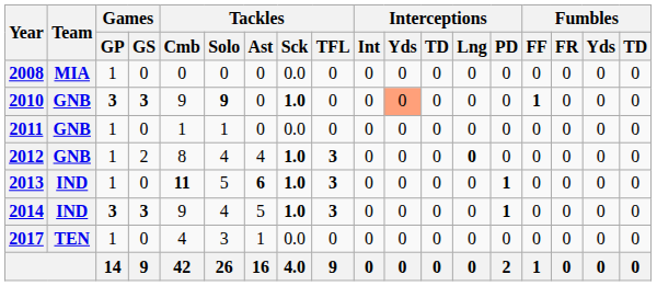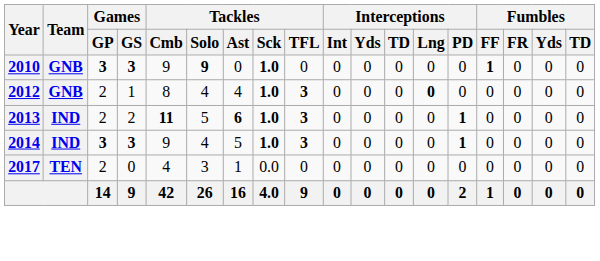 <table class="wikitable" style="text-align:center">
 <tr>
 <th rowspan="2">Year</th>
 <th rowspan="2">Team</th>
 <th colspan="2">Games</th>
 <th colspan="5">Tackles</th>
 <th colspan="5">Interceptions</th>
 <th colspan="4">Fumbles</th>
 </tr>
 <tr>
 <th>GP</th>
 <th>GS</th>
 <th>Cmb</th>
 <th>Solo</th>
 <th>Ast</th>
 <th>Sck</th>
 <th>TFL</th>
 <th>Int</th>
 <th>Yds</th>
 <th>TD</th>
 <th>Lng</th>
 <th>PD</th>
 <th>FF</th>
 <th>FR</th>
 <th>Yds</th>
 <th>TD</th>
 </tr>
 <tr>
-<th><a href='#'>2008</a></th>
-<th><a href='#'>MIA</a></th>
-<td>1</td>
-<td>0</td>
-<td>0</td>
-<td>0</td>
-<td>0</td>
-<td>0.0</td>
-<td>0</td>
-<td>0</td>
-<td>0</td>
-<td>0</td>
-<td>0</td>
-<td>0</td>
-<td>0</td>
-<td>0</td>
-<td>0</td>
-<td>0</td>
-</tr>
-<tr>
 <th><a href='#'>2010</a></th>
 <th><a href='#'>GNB</a></th>
 <td><strong>3</strong></td>
 <td><strong>3</strong></td>
 <td>9</td>
 <td><strong>9</strong></td>
 <td>0</td>
 <td><strong>1.0</strong></td>
 <td>0</td>
 <td>0</td>
-<td style="background: lightsalmon;">0</td>
+<td>0</td>
 <td>0</td>
 <td>0</td>
 <td>0</td>
 <td><strong>1</strong></td>
 <td>0</td>
 <td>0</td>
 <td>0</td>
 </tr>
 <tr>
-<th><a href='#'>2011</a></th>
-<th><a href='#'>GNB</a></th>
-<td>1</td>
-<td>0</td>
-<td>1</td>
-<td>1</td>
-<td>0</td>
-<td>0.0</td>
-<td>0</td>
-<td>0</td>
-<td>0</td>
-<td>0</td>
-<td>0</td>
-<td>0</td>
-<td>0</td>
-<td>0</td>
-<td>0</td>
-<td>0</td>
-</tr>
-<tr>
 <th><a href='#'>2012</a></th>
 <th><a href='#'>GNB</a></th>
+<td>2</td>
 <td>1</td>
-<td>2</td>
 <td>8</td>
 <td>4</td>
 <td>4</td>
 <td><strong>1.0</strong></td>
 <td><strong>3</strong></td>
 <td>0</td>
 <td>0</td>
 <td>0</td>
 <td><strong>0</strong></td>
 <td>0</td>
 <td>0</td>
 <td>0</td>
 <td>0</td>
 <td>0</td>
 </tr>
 <tr>
 <th><a href='#'>2013</a></th>
 <th><a href='#'>IND</a></th>
-<td>1</td>
-<td>0</td>
+<td>2</td>
+<td>2</td>
 <td><strong>11</strong></td>
 <td>5</td>
 <td><strong>6</strong></td>
 <td><strong>1.0</strong></td>
 <td><strong>3</strong></td>
 <td>0</td>
 <td>0</td>
 <td>0</td>
 <td>0</td>
 <td><strong>1</strong></td>
 <td>0</td>
 <td>0</td>
 <td>0</td>
 <td>0</td>
 </tr>
 <tr>
 <th><a href='#'>2014</a></th>
 <th><a href='#'>IND</a></th>
 <td><strong>3</strong></td>
 <td><strong>3</strong></td>
 <td>9</td>
 <td>4</td>
 <td>5</td>
 <td><strong>1.0</strong></td>
 <td><strong>3</strong></td>
 <td>0</td>
 <td>0</td>
 <td>0</td>
 <td>0</td>
 <td><strong>1</strong></td>
 <td>0</td>
 <td>0</td>
 <td>0</td>
 <td>0</td>
 </tr>
 <tr>
 <th><a href='#'>2017</a></th>
 <th><a href='#'>TEN</a></th>
-<td>1</td>
+<td>2</td>
 <td>0</td>
 <td>4</td>
 <td>3</td>
 <td>1</td>
 <td>0.0</td>
 <td>0</td>
 <td>0</td>
 <td>0</td>
 <td>0</td>
 <td>0</td>
 <td>0</td>
 <td>0</td>
 <td>0</td>
 <td>0</td>
 <td>0</td>
 </tr>
 <tr>
 <th colspan="2"></th>
 <th>14</th>
 <th>9</th>
 <th>42</th>
 <th>26</th>
 <th>16</th>
 <th>4.0</th>
 <th>9</th>
 <th>0</th>
 <th>0</th>
 <th>0</th>
 <th>0</th>
 <th>2</th>
 <th>1</th>
 <th>0</th>
 <th>0</th>
 <th>0</th>
 </tr>
 </table>
